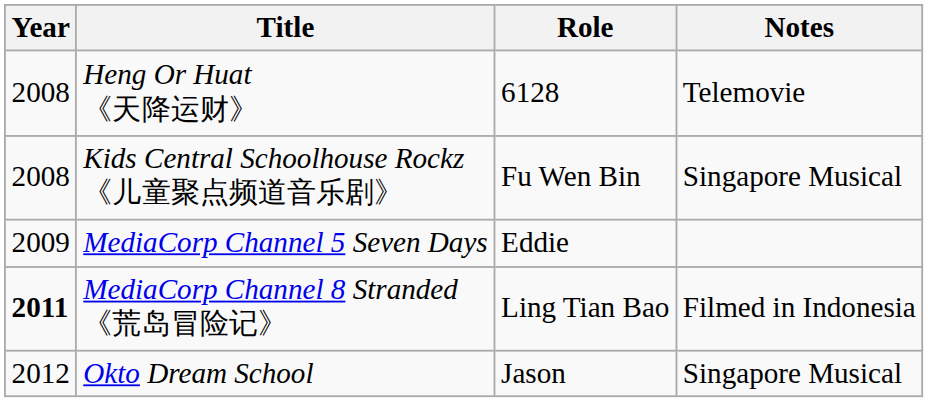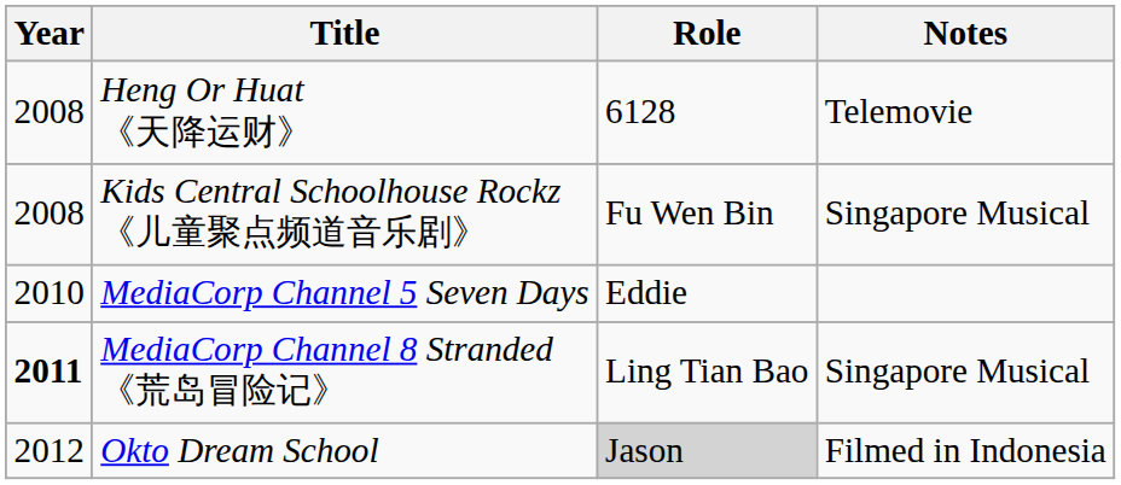 <table class="wikitable sortable">
 <tr>
 <th>Year</th>
 <th>Title</th>
 <th>Role</th>
 <th class="unsortable">Notes</th>
 </tr>
 <tr>
 <td>2008</td>
 <td><em>Heng Or Huat</em><br>《天降运财》</td>
 <td>6128</td>
 <td>Telemovie</td>
 </tr>
 <tr>
 <td>2008</td>
 <td><em>Kids Central Schoolhouse Rockz</em><br>《儿童聚点频道音乐剧》</td>
 <td>Fu Wen Bin</td>
 <td>Singapore Musical</td>
 </tr>
 <tr>
-<td>2009</td>
+<td>2010</td>
 <td><em><a href='#'>MediaCorp Channel 5</a> Seven Days</em></td>
 <td>Eddie</td>
 <td></td>
 </tr>
 <tr>
 <td><strong>2011</strong></td>
 <td><em><a href='#'>MediaCorp Channel 8</a> Stranded</em><br>《荒岛冒险记》</td>
 <td>Ling Tian Bao</td>
-<td>Filmed in Indonesia</td>
+<td>Singapore Musical</td>
 </tr>
 <tr>
 <td>2012</td>
 <td><em><a href='#'>Okto</a> Dream School </em></td>
-<td>Jason</td>
-<td>Singapore Musical</td>
+<td style="background: lightgrey;">Jason</td>
+<td>Filmed in Indonesia</td>
 </tr>
 </table>
